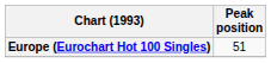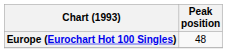 <table class="wikitable sortable plainrowheaders" style="text-align:center">
 <tr>
 <th scope="col">Chart (1993)</th>
 <th scope="col">Peak<br>position</th>
 </tr>
 <tr>
 <th scope="row">Europe (<a href='#'>Eurochart Hot 100 Singles</a>)</th>
-<td>51</td>
+<td>48</td>
 </tr>
 <tr>
 </tr>
 <tr>
 </tr>
 <tr>
 </tr>
 </table>
